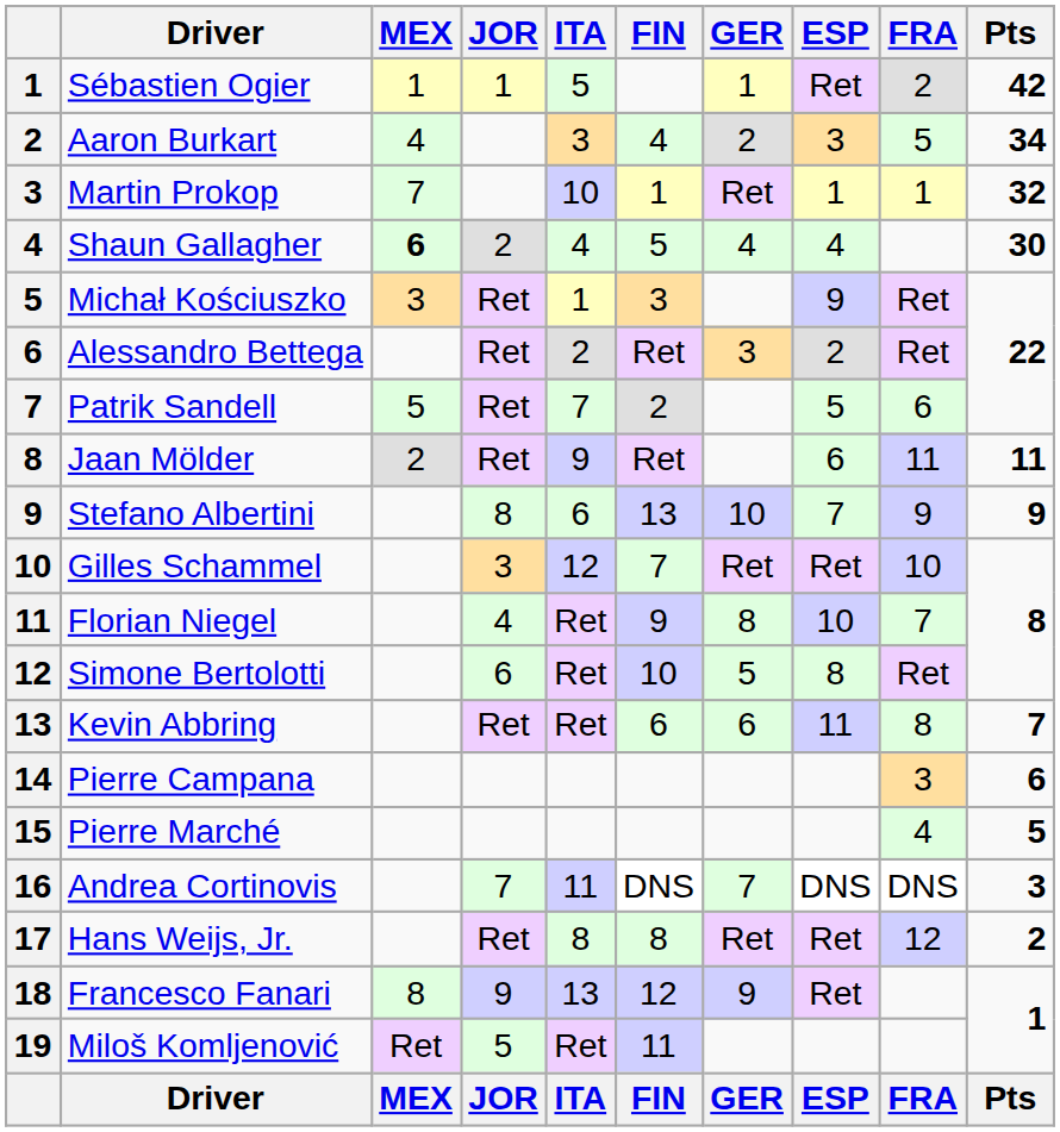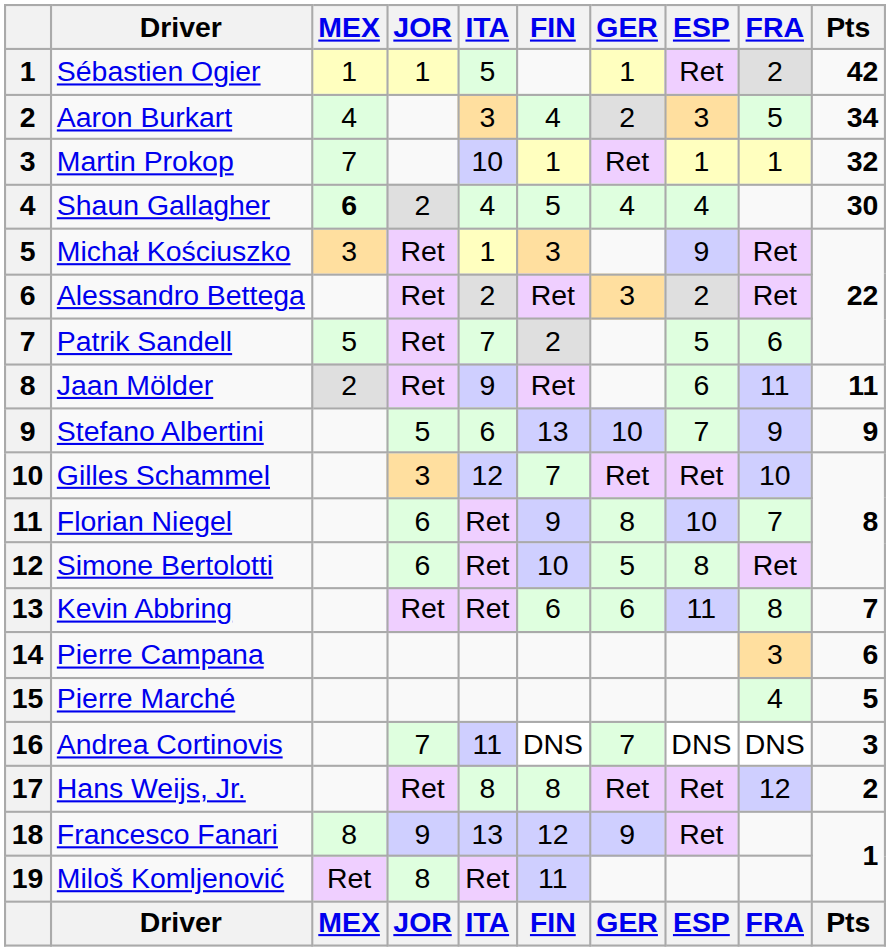 <table class="wikitable" style="font-size: 85%; text-align: center;">
 <tr valign="top">
 <th valign="middle"></th>
 <th valign="middle">Driver</th>
 <th><a href='#'>MEX</a><br></th>
 <th><a href='#'>JOR</a><br></th>
 <th><a href='#'>ITA</a><br></th>
 <th><a href='#'>FIN</a><br></th>
 <th><a href='#'>GER</a><br></th>
 <th><a href='#'>ESP</a><br></th>
 <th><a href='#'>FRA</a><br></th>
 <th valign="middle"> Pts </th>
 </tr>
 <tr>
 <th>1</th>
 <td align=left> <a href='#'>Sébastien Ogier</a></td>
 <td style="background:#ffffbf;">1</td>
 <td style="background:#ffffbf;">1</td>
 <td style="background:#dfffdf;">5</td>
 <td></td>
 <td style="background:#ffffbf;">1</td>
 <td style="background:#efcfff;">Ret</td>
 <td style="background:#dfdfdf;">2</td>
 <td align="right"><strong>42</strong></td>
 </tr>
 <tr>
 <th>2</th>
 <td align=left> <a href='#'>Aaron Burkart</a></td>
 <td style="background:#dfffdf;">4</td>
 <td></td>
 <td style="background:#ffdf9f;">3</td>
 <td style="background:#dfffdf;">4</td>
 <td style="background:#dfdfdf;">2</td>
 <td style="background:#ffdf9f;">3</td>
 <td style="background:#dfffdf;">5</td>
 <td align="right"><strong>34</strong></td>
 </tr>
 <tr>
 <th>3</th>
 <td align=left> <a href='#'>Martin Prokop</a></td>
 <td style="background:#dfffdf;">7</td>
 <td></td>
 <td style="background:#cfcfff;">10</td>
 <td style="background:#ffffbf;">1</td>
 <td style="background:#efcfff;">Ret</td>
 <td style="background:#ffffbf;">1</td>
 <td style="background:#ffffbf;">1</td>
 <td align="right"><strong>32</strong></td>
 </tr>
 <tr>
 <th>4</th>
 <td align=left> <a href='#'>Shaun Gallagher</a></td>
 <td style="background:#dfffdf;"><strong>6</strong></td>
 <td style="background:#dfdfdf;">2</td>
 <td style="background:#dfffdf;">4</td>
 <td style="background:#dfffdf;">5</td>
 <td style="background:#dfffdf;">4</td>
 <td style="background:#dfffdf;">4</td>
 <td></td>
 <td align="right"><strong>30</strong></td>
 </tr>
 <tr>
 <th>5</th>
 <td align=left> <a href='#'>Michał Kościuszko</a></td>
 <td style="background:#ffdf9f;">3</td>
 <td style="background:#efcfff;">Ret</td>
 <td style="background:#ffffbf;">1</td>
 <td style="background:#ffdf9f;">3</td>
 <td></td>
 <td style="background:#cfcfff;">9</td>
 <td style="background:#efcfff;">Ret</td>
 <td rowspan="3" align="right"><strong>22</strong></td>
 </tr>
 <tr>
 <th>6</th>
 <td align=left nowrap> <a href='#'>Alessandro Bettega</a></td>
 <td></td>
 <td style="background:#efcfff;">Ret</td>
 <td style="background:#dfdfdf;">2</td>
 <td style="background:#efcfff;">Ret</td>
 <td style="background:#ffdf9f;">3</td>
 <td style="background:#dfdfdf;">2</td>
 <td style="background:#efcfff;">Ret</td>
 </tr>
 <tr>
 <th>7</th>
 <td align=left> <a href='#'>Patrik Sandell</a></td>
 <td style="background:#dfffdf;">5</td>
 <td style="background:#efcfff;">Ret</td>
 <td style="background:#dfffdf;">7</td>
 <td style="background:#dfdfdf;">2</td>
 <td></td>
 <td style="background:#dfffdf;">5</td>
 <td style="background:#dfffdf;">6</td>
 </tr>
 <tr>
 <th>8</th>
 <td align=left> <a href='#'>Jaan Mölder</a></td>
 <td style="background:#dfdfdf;">2</td>
 <td style="background:#efcfff;">Ret</td>
 <td style="background:#cfcfff;">9</td>
 <td style="background:#efcfff;">Ret</td>
 <td></td>
 <td style="background:#dfffdf;">6</td>
 <td style="background:#cfcfff;">11</td>
 <td align="right"><strong>11</strong></td>
 </tr>
 <tr>
 <th>9</th>
 <td align=left> <a href='#'>Stefano Albertini</a></td>
 <td></td>
-<td style="background:#dfffdf;">8</td>
+<td style="background:#dfffdf;">5</td>
 <td style="background:#dfffdf;">6</td>
 <td style="background:#cfcfff;">13</td>
 <td style="background:#cfcfff;">10</td>
 <td style="background:#dfffdf;">7</td>
 <td style="background:#cfcfff;">9</td>
 <td align="right"><strong>9</strong></td>
 </tr>
 <tr>
 <th>10</th>
 <td align=left> <a href='#'>Gilles Schammel</a></td>
 <td></td>
 <td style="background:#ffdf9f;">3</td>
 <td style="background:#cfcfff;">12</td>
 <td style="background:#dfffdf;">7</td>
 <td style="background:#efcfff;">Ret</td>
 <td style="background:#efcfff;">Ret</td>
 <td style="background:#cfcfff;">10</td>
 <td rowspan="3" align="right"><strong>8</strong></td>
 </tr>
 <tr>
 <th>11</th>
 <td align=left> <a href='#'>Florian Niegel</a></td>
 <td></td>
-<td style="background:#dfffdf;">4</td>
+<td style="background:#dfffdf;">6</td>
 <td style="background:#efcfff;">Ret</td>
 <td style="background:#cfcfff;">9</td>
 <td style="background:#dfffdf;">8</td>
 <td style="background:#cfcfff;">10</td>
 <td style="background:#dfffdf;">7</td>
 </tr>
 <tr>
 <th>12</th>
 <td align=left> <a href='#'>Simone Bertolotti</a></td>
 <td></td>
 <td style="background:#dfffdf;">6</td>
 <td style="background:#efcfff;">Ret</td>
 <td style="background:#cfcfff;">10</td>
 <td style="background:#dfffdf;">5</td>
 <td style="background:#dfffdf;">8</td>
 <td style="background:#efcfff;">Ret</td>
 </tr>
 <tr>
 <th>13</th>
 <td align=left> <a href='#'>Kevin Abbring</a></td>
 <td></td>
 <td style="background:#efcfff;">Ret</td>
 <td style="background:#efcfff;">Ret</td>
 <td style="background:#dfffdf;">6</td>
 <td style="background:#dfffdf;">6</td>
 <td style="background:#cfcfff;">11</td>
 <td style="background:#dfffdf;">8</td>
 <td align="right"><strong>7</strong></td>
 </tr>
 <tr>
 <th>14</th>
 <td align=left> <a href='#'>Pierre Campana</a></td>
 <td></td>
 <td></td>
 <td></td>
 <td></td>
 <td></td>
 <td></td>
 <td style="background:#ffdf9f;">3</td>
 <td align="right"><strong>6</strong></td>
 </tr>
 <tr>
 <th>15</th>
 <td align=left> <a href='#'>Pierre Marché</a></td>
 <td></td>
 <td></td>
 <td></td>
 <td></td>
 <td></td>
 <td></td>
 <td style="background:#dfffdf;">4</td>
 <td align="right"><strong>5</strong></td>
 </tr>
 <tr>
 <th>16</th>
 <td align=left> <a href='#'>Andrea Cortinovis</a></td>
 <td></td>
 <td style="background:#dfffdf;">7</td>
 <td style="background:#cfcfff;">11</td>
 <td style="background:#ffffff;">DNS</td>
 <td style="background:#dfffdf;">7</td>
 <td style="background:#ffffff;">DNS</td>
 <td style="background:#ffffff;">DNS</td>
 <td align="right"><strong>3</strong></td>
 </tr>
 <tr>
 <th>17</th>
 <td align=left> <a href='#'>Hans Weijs, Jr.</a></td>
 <td></td>
 <td style="background:#efcfff;">Ret</td>
 <td style="background:#dfffdf;">8</td>
 <td style="background:#dfffdf;">8</td>
 <td style="background:#efcfff;">Ret</td>
 <td style="background:#efcfff;">Ret</td>
 <td style="background:#cfcfff;">12</td>
 <td align="right"><strong>2</strong></td>
 </tr>
 <tr>
 <th>18</th>
 <td align=left> <a href='#'>Francesco Fanari</a></td>
 <td style="background:#dfffdf;">8</td>
 <td style="background:#cfcfff;">9</td>
 <td style="background:#cfcfff;">13</td>
 <td style="background:#cfcfff;">12</td>
 <td style="background:#cfcfff;">9</td>
 <td style="background:#efcfff;">Ret</td>
 <td></td>
 <td align="right" rowspan="2"><strong>1</strong></td>
 </tr>
 <tr>
 <th>19</th>
 <td align=left> <a href='#'>Miloš Komljenović</a></td>
 <td style="background:#efcfff;">Ret</td>
-<td style="background:#dfffdf;">5</td>
+<td style="background:#dfffdf;">8</td>
 <td style="background:#efcfff;">Ret</td>
 <td style="background:#cfcfff;">11</td>
 <td></td>
 <td></td>
 <td></td>
 </tr>
 <tr valign="top">
 <th valign="middle"></th>
 <th valign="middle">Driver</th>
 <th><a href='#'>MEX</a><br></th>
 <th><a href='#'>JOR</a><br></th>
 <th><a href='#'>ITA</a><br></th>
 <th><a href='#'>FIN</a><br></th>
 <th><a href='#'>GER</a><br></th>
 <th><a href='#'>ESP</a><br></th>
 <th><a href='#'>FRA</a><br></th>
 <th valign="middle">Pts</th>
 </tr>
 </table>
